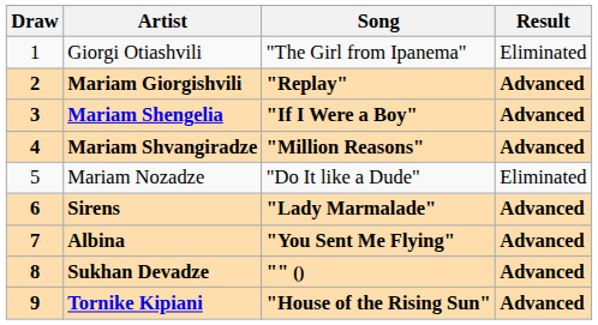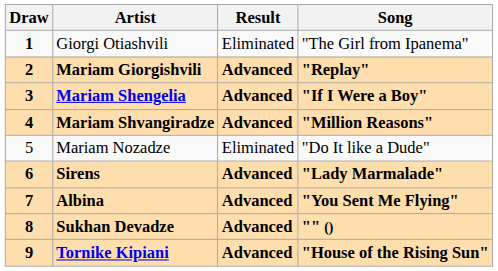 <table class="sortable wikitable" style="margin: 1em auto 1em auto; text-align:center">
 <tr>
 <th>Draw</th>
 <th>Artist</th>
+<th>Result</th>
 <th>Song</th>
-<th>Result</th>
 </tr>
 <tr>
-<td>1</td>
+<td><strong>1</strong></td>
 <td align="left">Giorgi Otiashvili</td>
+<td align="left">Eliminated</td>
 <td align="left">"The Girl from Ipanema"</td>
-<td align="left">Eliminated</td>
 </tr>
 <tr style="font-weight:bold; background:navajowhite;">
 <td>2</td>
 <td align="left">Mariam Giorgishvili</td>
+<td align="left">Advanced</td>
 <td align="left">"Replay"</td>
-<td align="left">Advanced</td>
 </tr>
 <tr style="font-weight:bold; background:navajowhite;">
 <td>3</td>
 <td align="left"><a href='#'>Mariam Shengelia</a></td>
+<td align="left">Advanced</td>
 <td align="left">"If I Were a Boy"</td>
-<td align="left">Advanced</td>
 </tr>
 <tr style="font-weight:bold; background:navajowhite;">
 <td>4</td>
 <td align="left">Mariam Shvangiradze</td>
+<td align="left">Advanced</td>
 <td align="left">"Million Reasons"</td>
-<td align="left">Advanced</td>
 </tr>
 <tr>
 <td>5</td>
 <td align="left">Mariam Nozadze</td>
+<td align="left">Eliminated</td>
 <td align="left">"Do It like a Dude"</td>
-<td align="left">Eliminated</td>
 </tr>
 <tr style="font-weight:bold; background:navajowhite;">
 <td>6</td>
 <td align="left">Sirens</td>
+<td align="left">Advanced</td>
 <td align="left">"Lady Marmalade"</td>
-<td align="left">Advanced</td>
 </tr>
 <tr style="font-weight:bold; background:navajowhite;">
 <td>7</td>
 <td align="left">Albina</td>
+<td align="left">Advanced</td>
 <td align="left">"You Sent Me Flying"</td>
-<td align="left">Advanced</td>
 </tr>
 <tr style="font-weight:bold; background:navajowhite;">
 <td>8</td>
 <td align="left">Sukhan Devadze</td>
+<td align="left">Advanced</td>
 <td align="left">"" <small>()</small></td>
-<td align="left">Advanced</td>
 </tr>
 <tr style="font-weight:bold; background:navajowhite;">
 <td>9</td>
 <td align="left"><a href='#'>Tornike Kipiani</a></td>
+<td align="left">Advanced</td>
 <td align="left">"House of the Rising Sun"</td>
-<td align="left">Advanced</td>
 </tr>
 </table>
